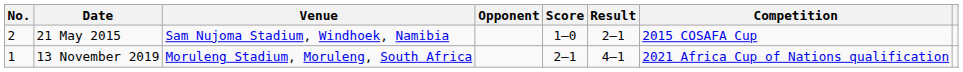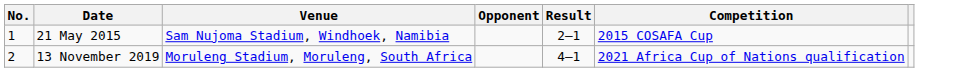 <table class="wikitable plainrowheaders sortable">
 <tr>
 <th scope=col>No.</th>
 <th scope=col>Date</th>
 <th scope=col>Venue</th>
 <th scope=col>Opponent</th>
-<th scope=col>Score</th>
 <th scope=col>Result</th>
 <th scope=col>Competition</th>
 <th scope=col class=unsortable></th>
 </tr>
 <tr>
-<td>2</td>
+<td>1</td>
 <td>21 May 2015</td>
 <td><a href='#'>Sam Nujoma Stadium</a>, <a href='#'>Windhoek</a>, <a href='#'>Namibia</a></td>
 <td></td>
-<td align=center>1–0</td>
 <td align=center>2–1</td>
 <td><a href='#'>2015 COSAFA Cup</a></td>
 <td></td>
 </tr>
 <tr>
-<td>1</td>
+<td>2</td>
 <td>13 November 2019</td>
 <td><a href='#'>Moruleng Stadium</a>, <a href='#'>Moruleng</a>, <a href='#'>South Africa</a></td>
 <td></td>
-<td align=center>2–1</td>
 <td align=center>4–1</td>
 <td><a href='#'>2021 Africa Cup of Nations qualification</a></td>
 <td></td>
 </tr>
 </table>
